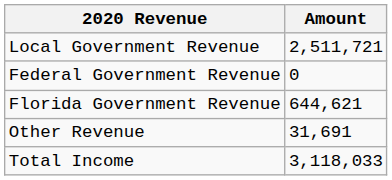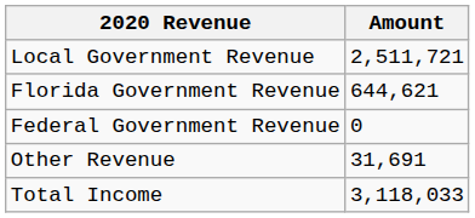 <table class="wikitable">
 <tr>
 <th>2020 Revenue</th>
 <th>Amount</th>
 </tr>
 <tr>
 <td>Local Government Revenue</td>
 <td>2,511,721</td>
 </tr>
 <tr>
+<td>Florida Government Revenue</td>
+<td>644,621</td>
+</tr>
+<tr>
 <td>Federal Government Revenue</td>
 <td>0</td>
-</tr>
-<tr>
-<td>Florida Government Revenue</td>
-<td>644,621</td>
 </tr>
 <tr>
 <td>Other Revenue</td>
 <td>31,691</td>
 </tr>
 <tr>
 <td>Total Income</td>
 <td>3,118,033</td>
 </tr>
 </table>
